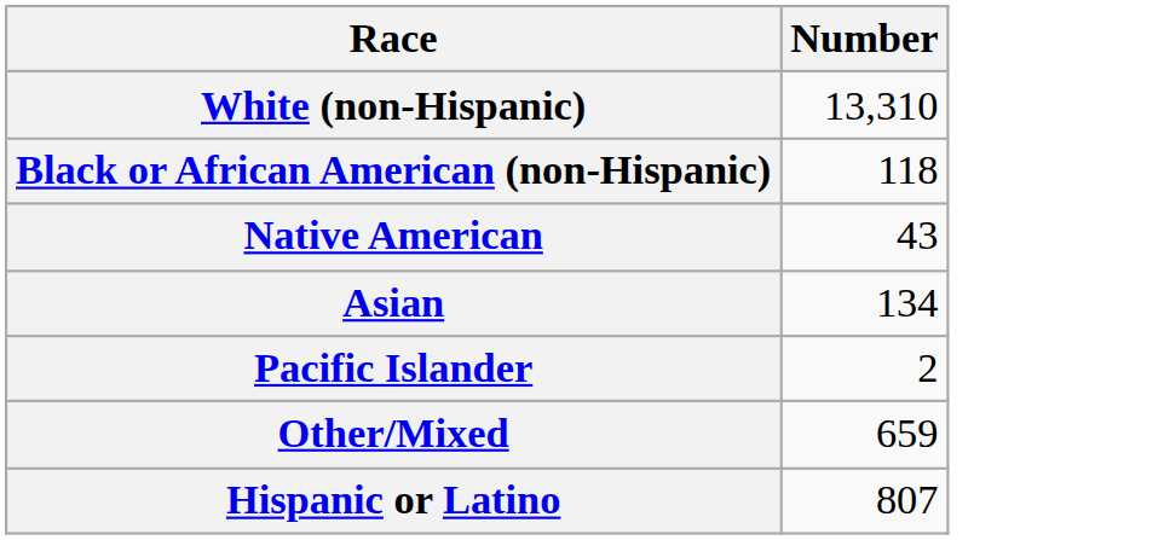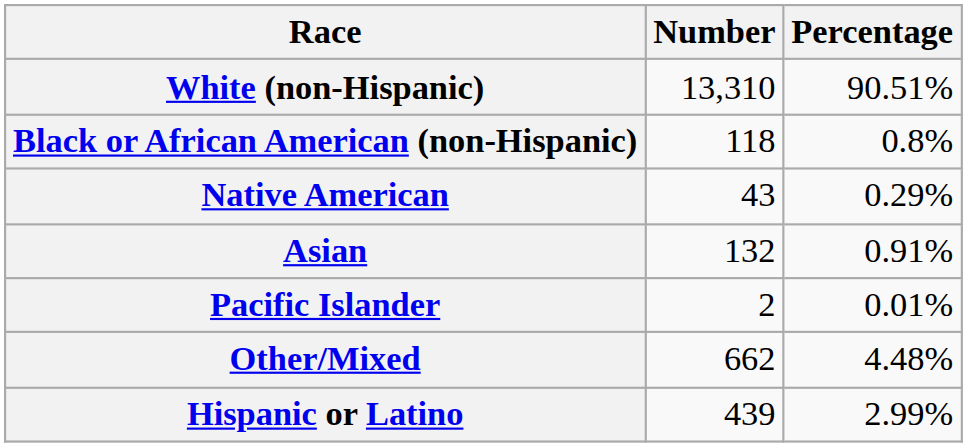 <table class="wikitable" style="text-align:right">
 <tr>
 <th scope="col">Race</th>
 <th scope="col">Number</th>
+<th scope="col">Percentage</th>
 </tr>
 <tr>
 <th scope="row"><a href='#'>White</a> (non-Hispanic)</th>
 <td>13,310</td>
+<td>90.51%</td>
 </tr>
 <tr>
 <th scope="row"><a href='#'>Black or African American</a> (non-Hispanic)</th>
 <td>118</td>
+<td>0.8%</td>
 </tr>
 <tr>
 <th scope="row"><a href='#'>Native American</a></th>
 <td>43</td>
+<td>0.29%</td>
 </tr>
 <tr>
 <th scope="row"><a href='#'>Asian</a></th>
-<td>134</td>
+<td>132</td>
+<td>0.91%</td>
 </tr>
 <tr>
 <th scope="row"><a href='#'>Pacific Islander</a></th>
 <td>2</td>
+<td>0.01%</td>
 </tr>
 <tr>
 <th scope="row"><a href='#'>Other/Mixed</a></th>
-<td>659</td>
+<td>662</td>
+<td>4.48%</td>
 </tr>
 <tr>
 <th scope="row"><a href='#'>Hispanic</a> or <a href='#'>Latino</a></th>
-<td>807</td>
+<td>439</td>
+<td>2.99%</td>
 </tr>
 </table>
